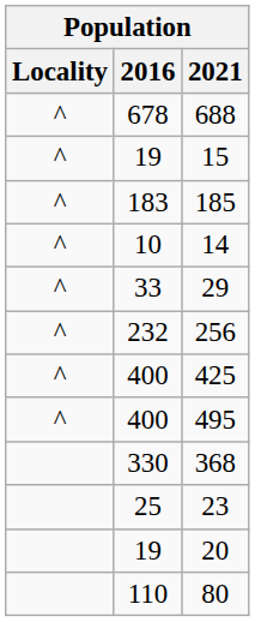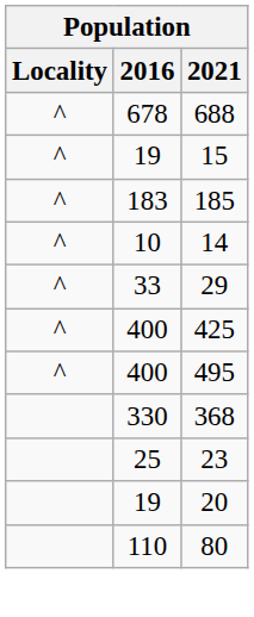 <table class="wikitable" style="text-align:center;">
 <tr>
 <th colspan="3" style="text-align:center;  font-weight:bold">Population</th>
 </tr>
 <tr>
 <th style="text-align:center; background:  font-weight:bold">Locality</th>
 <th style="text-align:center; background:  font-weight:bold"><strong>2016</strong></th>
 <th style="text-align:center; background:  font-weight:bold"><strong>2021</strong></th>
 </tr>
 <tr>
 <td>^</td>
 <td>678</td>
 <td>688</td>
 </tr>
 <tr>
 <td>^</td>
 <td>19</td>
 <td>15</td>
 </tr>
 <tr>
 <td>^</td>
 <td>183</td>
 <td>185</td>
 </tr>
 <tr>
 <td>^</td>
 <td>10</td>
 <td>14</td>
 </tr>
 <tr>
 <td>^</td>
 <td>33</td>
 <td>29</td>
 </tr>
 <tr>
 <td>^</td>
-<td>232</td>
-<td>256</td>
-</tr>
-<tr>
-<td>^</td>
 <td>400</td>
 <td>425</td>
 </tr>
 <tr>
 <td>^</td>
 <td>400</td>
 <td>495</td>
 </tr>
 <tr>
 <td></td>
 <td>330</td>
 <td>368</td>
 </tr>
 <tr>
 <td></td>
 <td>25</td>
 <td>23</td>
 </tr>
 <tr>
 <td></td>
 <td>19</td>
 <td>20</td>
 </tr>
 <tr>
 <td></td>
 <td>110</td>
 <td>80</td>
 </tr>
 </table>
